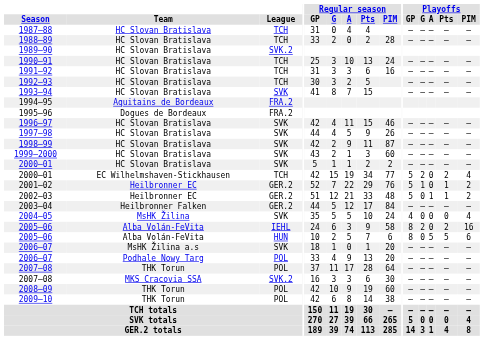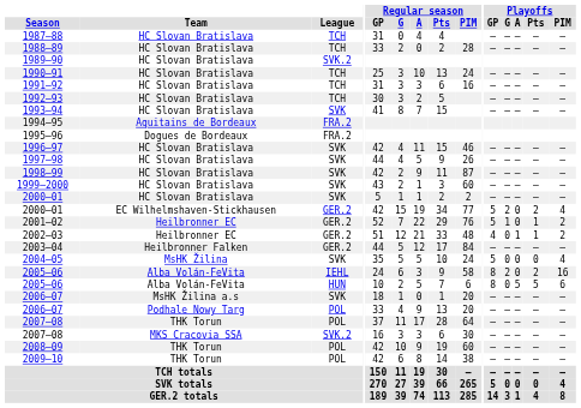 <table border="0" cellpadding="1" cellspacing="0" style="text-align:center; width:60em">
 <tr bgcolor="#e0e0e0">
 <th colspan="3" bgcolor="#ffffff"></th>
 <th rowspan="99" bgcolor="#ffffff"></th>
 <th colspan="5"><a href='#'>Regular season</a></th>
 <th rowspan="99" bgcolor="#ffffff"></th>
 <th colspan="5"><a href='#'>Playoffs</a></th>
 </tr>
 <tr bgcolor="#e0e0e0">
 <th><a href='#'>Season</a></th>
 <th>Team</th>
 <th>League</th>
 <th>GP</th>
 <th><a href='#'>G</a></th>
 <th><a href='#'>A</a></th>
 <th><a href='#'>Pts</a></th>
 <th><a href='#'>PIM</a></th>
 <th>GP</th>
 <th>G</th>
 <th>A</th>
 <th>Pts</th>
 <th>PIM</th>
 </tr>
 <tr>
 <td><a href='#'>1987–88</a></td>
 <td><a href='#'>HC Slovan Bratislava</a></td>
 <td><a href='#'>TCH</a></td>
 <td>31</td>
 <td>0</td>
 <td>4</td>
 <td>4</td>
 <td></td>
 <td>—</td>
 <td>—</td>
 <td>—</td>
 <td>—</td>
 <td>—</td>
 </tr>
 <tr bgcolor="#f0f0f0">
 <td><a href='#'>1988–89</a></td>
 <td>HC Slovan Bratislava</td>
 <td>TCH</td>
 <td>33</td>
 <td>2</td>
 <td>0</td>
 <td>2</td>
 <td>28</td>
 <td>—</td>
 <td>—</td>
 <td>—</td>
 <td>—</td>
 <td>—</td>
 </tr>
 <tr>
 <td><a href='#'>1989–90</a></td>
 <td>HC Slovan Bratislava</td>
 <td><a href='#'>SVK.2</a></td>
 <td></td>
 <td></td>
 <td></td>
 <td></td>
 <td></td>
 <td></td>
 <td></td>
 <td></td>
 <td></td>
 <td></td>
 </tr>
 <tr bgcolor="#f0f0f0">
 <td><a href='#'>1990–91</a></td>
 <td>HC Slovan Bratislava</td>
 <td>TCH</td>
 <td>25</td>
 <td>3</td>
 <td>10</td>
 <td>13</td>
 <td>24</td>
 <td>—</td>
 <td>—</td>
 <td>—</td>
 <td>—</td>
 <td>—</td>
 </tr>
 <tr>
 <td><a href='#'>1991–92</a></td>
 <td>HC Slovan Bratislava</td>
 <td>TCH</td>
 <td>31</td>
 <td>3</td>
 <td>3</td>
 <td>6</td>
 <td>16</td>
 <td>—</td>
 <td>—</td>
 <td>—</td>
 <td>—</td>
 <td>—</td>
 </tr>
 <tr bgcolor="#f0f0f0">
 <td><a href='#'>1992–93</a></td>
 <td>HC Slovan Bratislava</td>
 <td>TCH</td>
 <td>30</td>
 <td>3</td>
 <td>2</td>
 <td>5</td>
 <td></td>
 <td>—</td>
 <td>—</td>
 <td>—</td>
 <td>—</td>
 <td>—</td>
 </tr>
 <tr>
 <td><a href='#'>1993–94</a></td>
 <td>HC Slovan Bratislava</td>
 <td><a href='#'>SVK</a></td>
 <td>41</td>
 <td>8</td>
 <td>7</td>
 <td>15</td>
 <td></td>
 <td>—</td>
 <td>—</td>
 <td>—</td>
 <td>—</td>
 <td>—</td>
 </tr>
 <tr bgcolor="#f0f0f0">
 <td>1994–95</td>
 <td><a href='#'>Aquitains de Bordeaux</a></td>
 <td><a href='#'>FRA.2</a></td>
 <td></td>
 <td></td>
 <td></td>
 <td></td>
 <td></td>
 <td></td>
 <td></td>
 <td></td>
 <td></td>
 <td></td>
 </tr>
 <tr>
 <td>1995–96</td>
 <td>Dogues de Bordeaux</td>
 <td>FRA.2</td>
 <td></td>
 <td></td>
 <td></td>
 <td></td>
 <td></td>
 <td></td>
 <td></td>
 <td></td>
 <td></td>
 <td></td>
 </tr>
 <tr bgcolor="#f0f0f0">
 <td><a href='#'>1996–97</a></td>
 <td>HC Slovan Bratislava</td>
 <td>SVK</td>
 <td>42</td>
 <td>4</td>
 <td>11</td>
 <td>15</td>
 <td>46</td>
 <td>—</td>
 <td>—</td>
 <td>—</td>
 <td>—</td>
 <td>—</td>
 </tr>
 <tr>
 <td><a href='#'>1997–98</a></td>
 <td>HC Slovan Bratislava</td>
 <td>SVK</td>
 <td>44</td>
 <td>4</td>
 <td>5</td>
 <td>9</td>
 <td>26</td>
 <td>—</td>
 <td>—</td>
 <td>—</td>
 <td>—</td>
 <td>—</td>
 </tr>
 <tr bgcolor="#f0f0f0">
 <td><a href='#'>1998–99</a></td>
 <td>HC Slovan Bratislava</td>
 <td>SVK</td>
 <td>42</td>
 <td>2</td>
 <td>9</td>
 <td>11</td>
 <td>87</td>
 <td>—</td>
 <td>—</td>
 <td>—</td>
 <td>—</td>
 <td>—</td>
 </tr>
 <tr>
 <td><a href='#'>1999–2000</a></td>
 <td>HC Slovan Bratislava</td>
 <td>SVK</td>
 <td>43</td>
 <td>2</td>
 <td>1</td>
 <td>3</td>
 <td>60</td>
 <td>—</td>
 <td>—</td>
 <td>—</td>
 <td>—</td>
 <td>—</td>
 </tr>
 <tr bgcolor="#f0f0f0">
 <td><a href='#'>2000–01</a></td>
 <td>HC Slovan Bratislava</td>
 <td>SVK</td>
 <td>5</td>
 <td>1</td>
 <td>1</td>
 <td>2</td>
 <td>2</td>
 <td>—</td>
 <td>—</td>
 <td>—</td>
 <td>—</td>
 <td>—</td>
 </tr>
 <tr>
 <td>2000–01</td>
 <td>EC Wilhelmshaven-Stickhausen</td>
-<td>TCH</td>
+<td><a href='#'>GER.2</a></td>
 <td>42</td>
 <td>15</td>
 <td>19</td>
 <td>34</td>
 <td>77</td>
 <td>5</td>
 <td>2</td>
 <td>0</td>
 <td>2</td>
 <td>4</td>
 </tr>
 <tr bgcolor="#f0f0f0">
 <td>2001–02</td>
 <td><a href='#'>Heilbronner EC</a></td>
 <td>GER.2</td>
 <td>52</td>
 <td>7</td>
 <td>22</td>
 <td>29</td>
 <td>76</td>
 <td>5</td>
 <td>1</td>
 <td>0</td>
 <td>1</td>
 <td>2</td>
 </tr>
 <tr>
 <td>2002–03</td>
 <td>Heilbronner EC</td>
 <td>GER.2</td>
 <td>51</td>
 <td>12</td>
 <td>21</td>
 <td>33</td>
 <td>48</td>
-<td>5</td>
+<td>4</td>
 <td>0</td>
 <td>1</td>
 <td>1</td>
 <td>2</td>
 </tr>
 <tr bgcolor="#f0f0f0">
 <td>2003–04</td>
 <td>Heilbronner Falken</td>
 <td>GER.2</td>
 <td>44</td>
 <td>5</td>
 <td>12</td>
 <td>17</td>
 <td>84</td>
 <td>—</td>
 <td>—</td>
 <td>—</td>
 <td>—</td>
 <td>—</td>
 </tr>
 <tr>
 <td><a href='#'>2004–05</a></td>
 <td><a href='#'>MsHK Žilina</a></td>
 <td>SVK</td>
 <td>35</td>
 <td>5</td>
 <td>5</td>
 <td>10</td>
 <td>24</td>
-<td>4</td>
+<td>5</td>
 <td>0</td>
 <td>0</td>
 <td>0</td>
 <td>4</td>
 </tr>
 <tr bgcolor="#f0f0f0">
 <td><a href='#'>2005–06</a></td>
 <td><a href='#'>Alba Volán-FeVita</a></td>
 <td><a href='#'>IEHL</a></td>
 <td>24</td>
 <td>6</td>
 <td>3</td>
 <td>9</td>
 <td>58</td>
 <td>8</td>
 <td>2</td>
 <td>0</td>
 <td>2</td>
 <td>16</td>
 </tr>
 <tr>
 <td><a href='#'>2005–06</a></td>
 <td>Alba Volán-FeVita</td>
 <td><a href='#'>HUN</a></td>
 <td>10</td>
 <td>2</td>
 <td>5</td>
 <td>7</td>
 <td>6</td>
 <td>8</td>
 <td>0</td>
 <td>5</td>
 <td>5</td>
 <td>6</td>
 </tr>
 <tr bgcolor="#f0f0f0">
 <td><a href='#'>2006–07</a></td>
 <td>MsHK Žilina a.s</td>
 <td>SVK</td>
 <td>18</td>
 <td>1</td>
 <td>0</td>
 <td>1</td>
 <td>20</td>
 <td>—</td>
 <td>—</td>
 <td>—</td>
 <td>—</td>
 <td>—</td>
 </tr>
 <tr>
 <td><a href='#'>2006–07</a></td>
 <td><a href='#'>Podhale Nowy Targ</a></td>
 <td><a href='#'>POL</a></td>
 <td>33</td>
 <td>4</td>
 <td>9</td>
 <td>13</td>
 <td>20</td>
 <td>—</td>
 <td>—</td>
 <td>—</td>
 <td>—</td>
 <td>—</td>
 </tr>
 <tr bgcolor="#f0f0f0">
 <td><a href='#'>2007–08</a></td>
 <td>THK Torun</td>
 <td>POL</td>
 <td>37</td>
 <td>11</td>
 <td>17</td>
 <td>28</td>
 <td>64</td>
 <td>—</td>
 <td>—</td>
 <td>—</td>
 <td>—</td>
 <td>—</td>
 </tr>
 <tr>
 <td>2007–08</td>
 <td><a href='#'>MKS Cracovia SSA</a></td>
 <td><a href='#'>SVK.2</a></td>
 <td>16</td>
 <td>3</td>
 <td>3</td>
 <td>6</td>
 <td>30</td>
 <td>—</td>
 <td>—</td>
 <td>—</td>
 <td>—</td>
 <td>—</td>
 </tr>
 <tr bgcolor="#f0f0f0">
 <td><a href='#'>2008–09</a></td>
 <td>THK Torun</td>
 <td>POL</td>
 <td>42</td>
 <td>10</td>
 <td>9</td>
 <td>19</td>
 <td>60</td>
 <td>—</td>
 <td>—</td>
 <td>—</td>
 <td>—</td>
 <td>—</td>
 </tr>
 <tr>
 <td><a href='#'>2009–10</a></td>
 <td>THK Torun</td>
 <td>POL</td>
 <td>42</td>
 <td>6</td>
 <td>8</td>
 <td>14</td>
 <td>38</td>
 <td>—</td>
 <td>—</td>
 <td>—</td>
 <td>—</td>
 <td>—</td>
 </tr>
 <tr bgcolor="#e0e0e0">
 <th colspan="3">TCH totals</th>
 <th>150</th>
 <th>11</th>
 <th>19</th>
 <th>30</th>
 <th>—</th>
 <th>—</th>
 <th>—</th>
 <th>—</th>
 <th>—</th>
 <th>—</th>
 </tr>
 <tr bgcolor="#e0e0e0">
 <th colspan="3">SVK totals</th>
 <th>270</th>
 <th>27</th>
 <th>39</th>
 <th>66</th>
 <th>265</th>
 <th>5</th>
 <th>0</th>
 <th>0</th>
 <th>0</th>
 <th>4</th>
 </tr>
 <tr bgcolor="#e0e0e0">
 <th colspan="3">GER.2 totals</th>
 <th>189</th>
 <th>39</th>
 <th>74</th>
 <th>113</th>
 <th>285</th>
 <th>14</th>
 <th>3</th>
 <th>1</th>
 <th>4</th>
 <th>8</th>
 </tr>
 </table>
